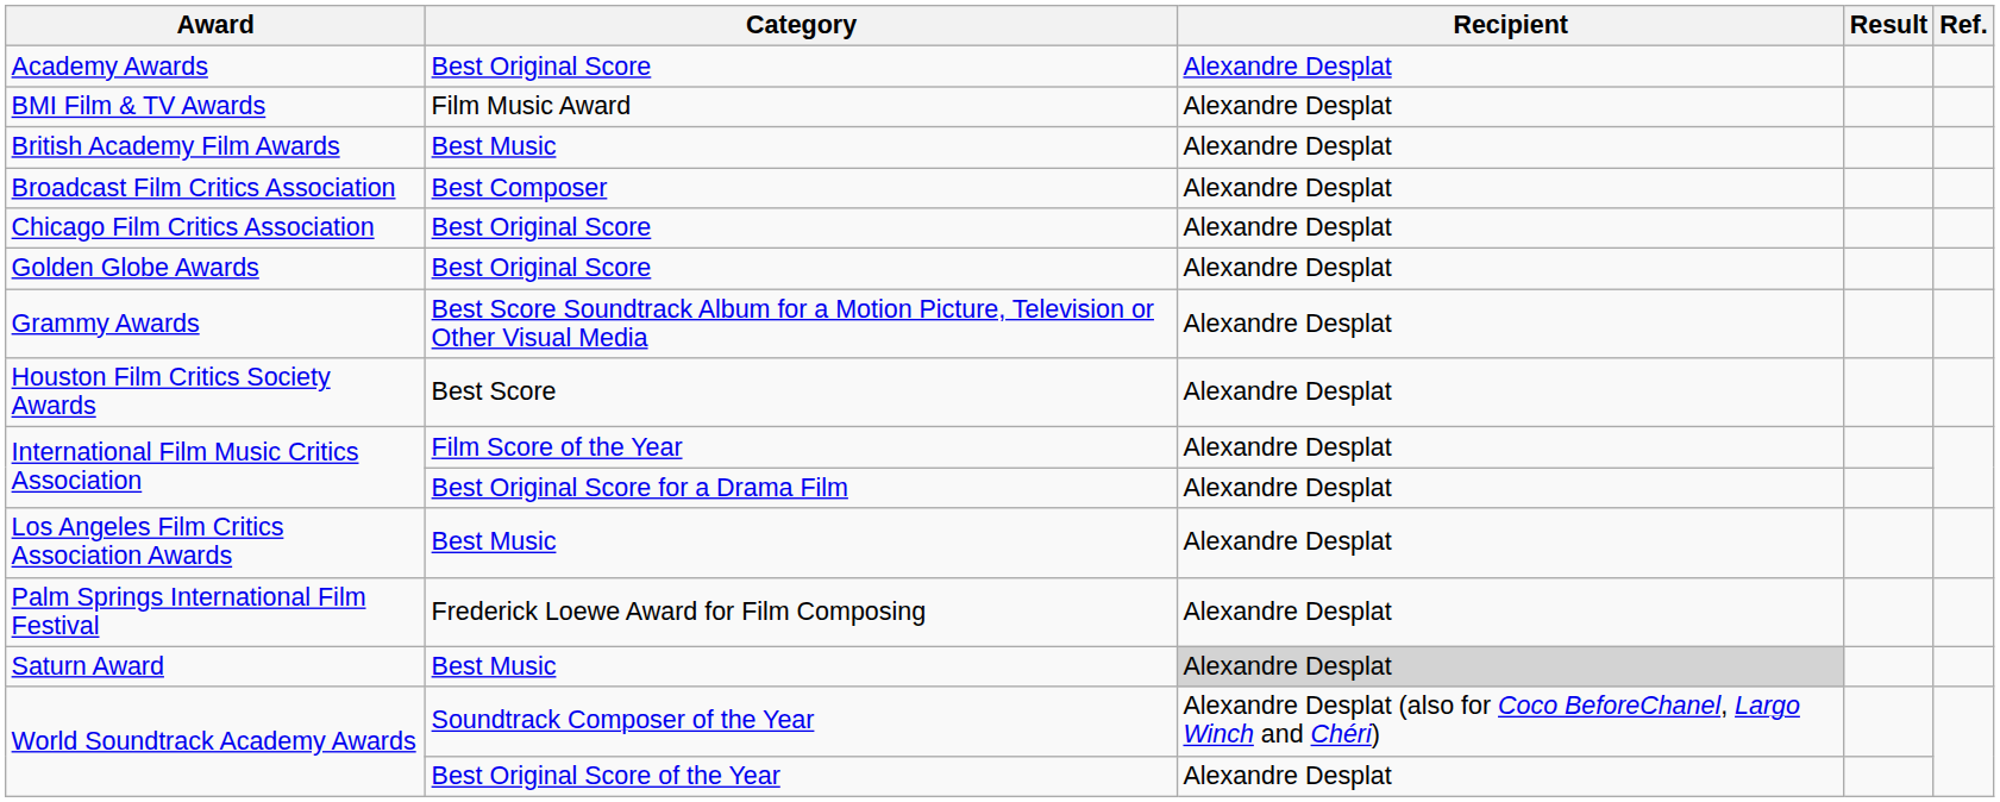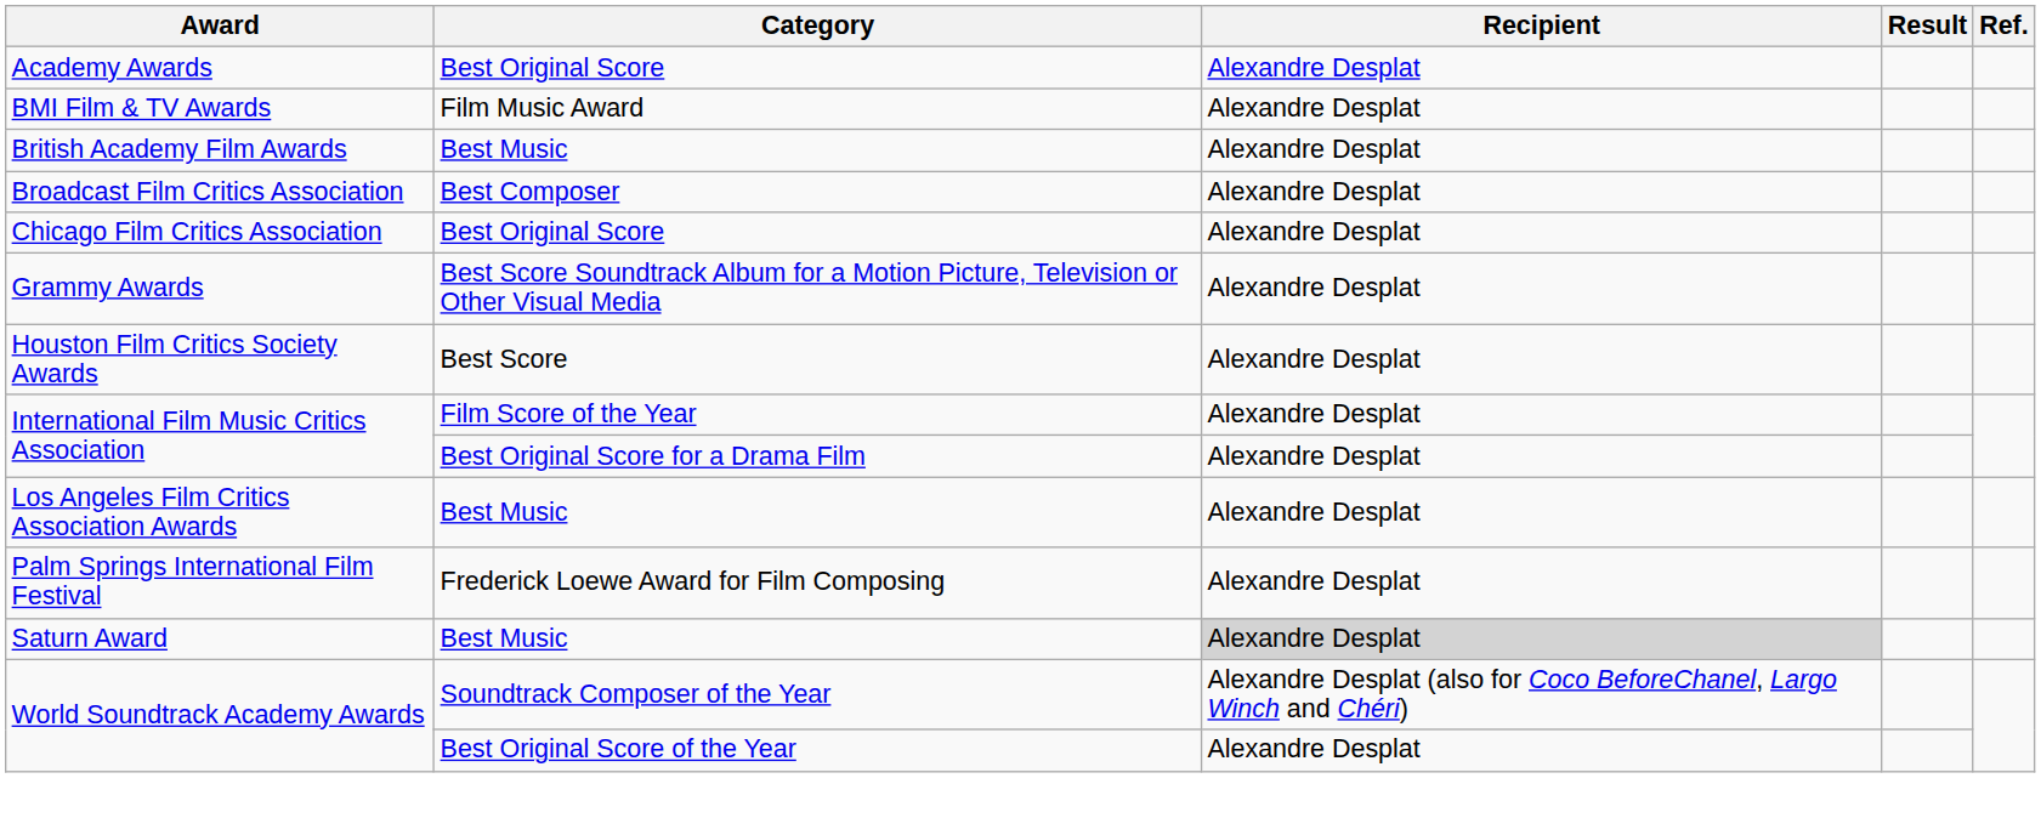 <table class="wikitable sortable plainrowheaders">
 <tr>
 <th scope="col">Award</th>
 <th scope="col">Category</th>
 <th scope="col">Recipient</th>
 <th scope="col">Result</th>
 <th>Ref.</th>
 </tr>
 <tr>
 <td><a href='#'>Academy Awards</a></td>
 <td><a href='#'>Best Original Score</a></td>
 <td><a href='#'>Alexandre Desplat</a></td>
 <td></td>
 <td align="center"></td>
 </tr>
 <tr>
 <td><a href='#'>BMI Film & TV Awards</a></td>
 <td>Film Music Award</td>
 <td>Alexandre Desplat</td>
 <td></td>
 <td align="center"></td>
 </tr>
 <tr>
 <td><a href='#'>British Academy Film Awards</a></td>
 <td><a href='#'>Best Music</a></td>
 <td>Alexandre Desplat</td>
 <td></td>
 <td align="center"></td>
 </tr>
 <tr>
 <td><a href='#'>Broadcast Film Critics Association</a></td>
 <td><a href='#'>Best Composer</a></td>
 <td>Alexandre Desplat</td>
 <td></td>
 <td align="center"><br></td>
 </tr>
 <tr>
 <td><a href='#'>Chicago Film Critics Association</a></td>
 <td><a href='#'>Best Original Score</a></td>
 <td>Alexandre Desplat</td>
 <td></td>
 <td align="center"></td>
-</tr>
-<tr>
-<td><a href='#'>Golden Globe Awards</a></td>
-<td><a href='#'>Best Original Score</a></td>
-<td>Alexandre Desplat</td>
-<td></td>
-<td align="center"><br></td>
 </tr>
 <tr>
 <td><a href='#'>Grammy Awards</a></td>
 <td><a href='#'>Best Score Soundtrack Album for a Motion Picture, Television or Other Visual Media</a></td>
 <td>Alexandre Desplat</td>
 <td></td>
 <td align="center"></td>
 </tr>
 <tr>
 <td><a href='#'>Houston Film Critics Society Awards</a></td>
 <td>Best Score</td>
 <td>Alexandre Desplat</td>
 <td></td>
 <td align="center"></td>
 </tr>
 <tr>
 <td rowspan="2"><a href='#'>International Film Music Critics Association</a></td>
 <td><a href='#'>Film Score of the Year</a></td>
 <td>Alexandre Desplat</td>
 <td></td>
 <td align="center" rowspan="2"></td>
 </tr>
 <tr>
 <td><a href='#'>Best Original Score for a Drama Film</a></td>
 <td>Alexandre Desplat</td>
 <td></td>
 </tr>
 <tr>
 <td><a href='#'>Los Angeles Film Critics Association Awards</a></td>
 <td><a href='#'>Best Music</a></td>
 <td>Alexandre Desplat</td>
 <td></td>
 <td align="center"><br></td>
 </tr>
 <tr>
 <td><a href='#'>Palm Springs International Film Festival</a></td>
 <td>Frederick Loewe Award for Film Composing</td>
 <td>Alexandre Desplat</td>
 <td></td>
 <td align="center"></td>
 </tr>
 <tr>
 <td><a href='#'>Saturn Award</a></td>
 <td><a href='#'>Best Music</a></td>
 <td style="background: lightgrey;">Alexandre Desplat</td>
 <td></td>
 <td align="center"><br></td>
 </tr>
 <tr>
 <td rowspan="2"><a href='#'>World Soundtrack Academy Awards</a></td>
 <td><a href='#'>Soundtrack Composer of the Year</a></td>
 <td>Alexandre Desplat (also for <em><a href='#'>Coco BeforeChanel</a></em>, <em><a href='#'>Largo Winch</a></em> and <em><a href='#'>Chéri</a></em>)</td>
 <td></td>
 <td align="center" rowspan="2"><br></td>
 </tr>
 <tr>
 <td><a href='#'>Best Original Score of the Year</a></td>
 <td>Alexandre Desplat</td>
 <td></td>
 </tr>
 </table>
